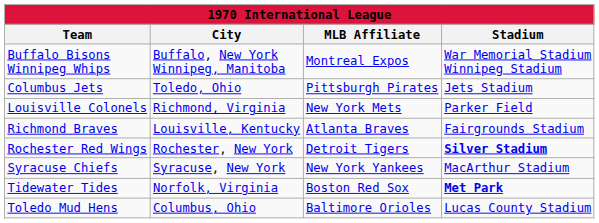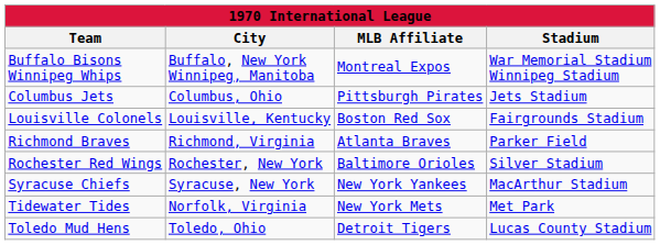 <table class="wikitable" style="width:auto">
 <tr>
 <td bgcolor="#DC143C" align="center" colspan="7"><strong><span>1970 International League</span></strong></td>
 </tr>
 <tr>
 <th>Team</th>
 <th>City</th>
 <th>MLB Affiliate</th>
 <th>Stadium</th>
 </tr>
 <tr>
 <td><a href='#'>Buffalo Bisons</a> <br> <a href='#'>Winnipeg Whips</a></td>
 <td><a href='#'>Buffalo</a>, <a href='#'>New York</a> <br> <a href='#'>Winnipeg, Manitoba</a></td>
 <td><a href='#'>Montreal Expos</a></td>
 <td><a href='#'>War Memorial Stadium</a> <br> <a href='#'>Winnipeg Stadium</a></td>
 </tr>
 <tr>
 <td><a href='#'>Columbus Jets</a></td>
-<td><a href='#'>Toledo, Ohio</a></td>
+<td><a href='#'>Columbus, Ohio</a></td>
 <td><a href='#'>Pittsburgh Pirates</a></td>
 <td><a href='#'>Jets Stadium</a></td>
 </tr>
 <tr>
 <td><a href='#'>Louisville Colonels</a></td>
-<td><a href='#'>Richmond, Virginia</a></td>
-<td><a href='#'>New York Mets</a></td>
-<td><a href='#'>Parker Field</a></td>
+<td><a href='#'>Louisville, Kentucky</a></td>
+<td><a href='#'>Boston Red Sox</a></td>
+<td><a href='#'>Fairgrounds Stadium</a></td>
 </tr>
 <tr>
 <td><a href='#'>Richmond Braves</a></td>
-<td><a href='#'>Louisville, Kentucky</a></td>
+<td><a href='#'>Richmond, Virginia</a></td>
 <td><a href='#'>Atlanta Braves</a></td>
-<td><a href='#'>Fairgrounds Stadium</a></td>
+<td><a href='#'>Parker Field</a></td>
 </tr>
 <tr>
 <td><a href='#'>Rochester Red Wings</a></td>
 <td><a href='#'>Rochester</a>, <a href='#'>New York</a></td>
-<td><a href='#'>Detroit Tigers</a></td>
-<td><strong><a href='#'>Silver Stadium</a></strong></td>
+<td><a href='#'>Baltimore Orioles</a></td>
+<td><a href='#'>Silver Stadium</a></td>
 </tr>
 <tr>
 <td><a href='#'>Syracuse Chiefs</a></td>
 <td><a href='#'>Syracuse</a>, <a href='#'>New York</a></td>
 <td><a href='#'>New York Yankees</a></td>
 <td><a href='#'>MacArthur Stadium</a></td>
 </tr>
 <tr>
 <td><a href='#'>Tidewater Tides</a></td>
 <td><a href='#'>Norfolk, Virginia</a></td>
-<td><a href='#'>Boston Red Sox</a></td>
-<td><strong><a href='#'>Met Park</a></strong></td>
+<td><a href='#'>New York Mets</a></td>
+<td><a href='#'>Met Park</a></td>
 </tr>
 <tr>
 <td><a href='#'>Toledo Mud Hens</a></td>
-<td><a href='#'>Columbus, Ohio</a></td>
-<td><a href='#'>Baltimore Orioles</a></td>
+<td><a href='#'>Toledo, Ohio</a></td>
+<td><a href='#'>Detroit Tigers</a></td>
 <td><a href='#'>Lucas County Stadium</a></td>
 </tr>
 </table>
